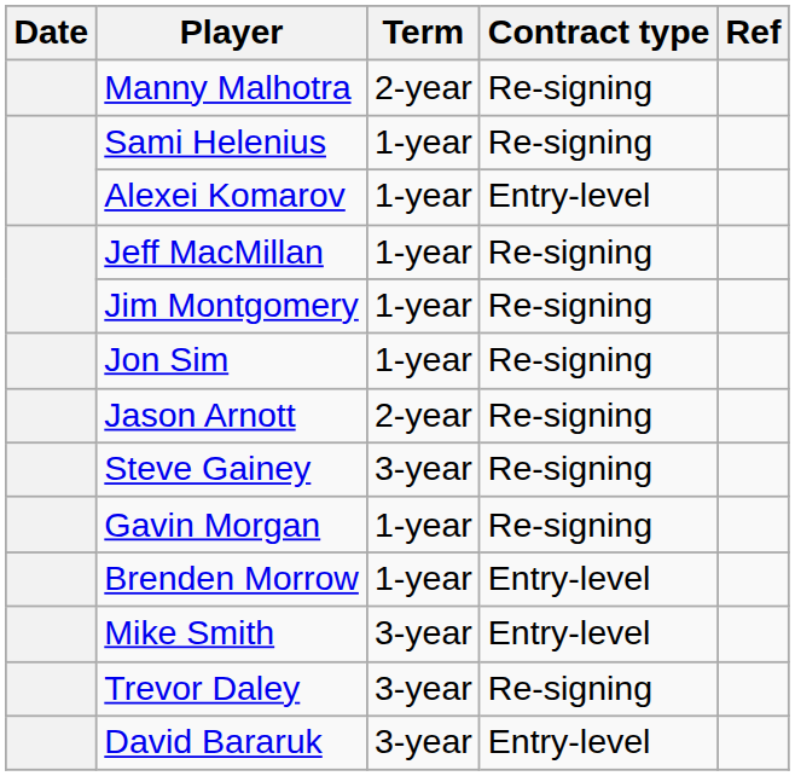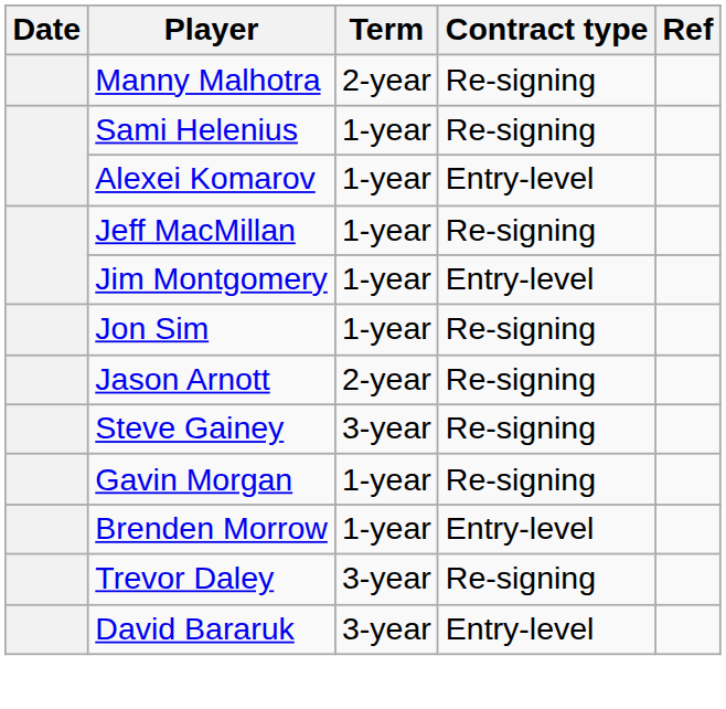 <table class="wikitable plainrowheaders">
 <tr style="background:#ddd; text-align:center;">
 <th>Date</th>
 <th>Player</th>
 <th>Term</th>
 <th>Contract type</th>
 <th>Ref</th>
 </tr>
 <tr>
 <th scope="row"></th>
 <td><a href='#'>Manny Malhotra</a></td>
 <td>2-year</td>
 <td>Re-signing</td>
 <td></td>
 </tr>
 <tr>
 <th scope="row" rowspan=2></th>
 <td><a href='#'>Sami Helenius</a></td>
 <td>1-year</td>
 <td>Re-signing</td>
 <td></td>
 </tr>
 <tr>
 <td><a href='#'>Alexei Komarov</a></td>
 <td>1-year</td>
 <td>Entry-level</td>
 <td></td>
 </tr>
 <tr>
 <th scope="row" rowspan=2></th>
 <td><a href='#'>Jeff MacMillan</a></td>
 <td>1-year</td>
 <td>Re-signing</td>
 <td></td>
 </tr>
 <tr>
 <td><a href='#'>Jim Montgomery</a></td>
 <td>1-year</td>
-<td>Re-signing</td>
+<td>Entry-level</td>
 <td></td>
 </tr>
 <tr>
 <th scope="row"></th>
 <td><a href='#'>Jon Sim</a></td>
 <td>1-year</td>
 <td>Re-signing</td>
 <td></td>
 </tr>
 <tr>
 <th scope="row"></th>
 <td><a href='#'>Jason Arnott</a></td>
 <td>2-year</td>
 <td>Re-signing</td>
 <td></td>
 </tr>
 <tr>
 <th scope="row"></th>
 <td><a href='#'>Steve Gainey</a></td>
 <td>3-year</td>
 <td>Re-signing</td>
 <td></td>
 </tr>
 <tr>
 <th scope="row"></th>
 <td><a href='#'>Gavin Morgan</a></td>
 <td>1-year</td>
 <td>Re-signing</td>
 <td></td>
 </tr>
 <tr>
 <th scope="row"></th>
 <td><a href='#'>Brenden Morrow</a></td>
 <td>1-year</td>
 <td>Entry-level</td>
 <td></td>
 </tr>
 <tr>
 <th scope="row"></th>
-<td><a href='#'>Mike Smith</a></td>
-<td>3-year</td>
-<td>Entry-level</td>
-<td></td>
-</tr>
-<tr>
-<th scope="row"></th>
 <td><a href='#'>Trevor Daley</a></td>
 <td>3-year</td>
 <td>Re-signing</td>
 <td></td>
 </tr>
 <tr>
 <th scope="row"></th>
 <td><a href='#'>David Bararuk</a></td>
 <td>3-year</td>
 <td>Entry-level</td>
 <td></td>
 </tr>
 </table>
